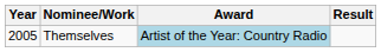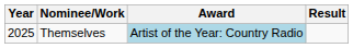 <table class="wikitable">
 <tr>
 <th>Year</th>
 <th>Nominee/Work</th>
 <th>Award</th>
 <th>Result</th>
 </tr>
 <tr>
-<td>2005</td>
+<td>2025</td>
 <td>Themselves</td>
 <td style="background: lightblue;">Artist of the Year: Country Radio</td>
 <td></td>
 </tr>
 </table>
